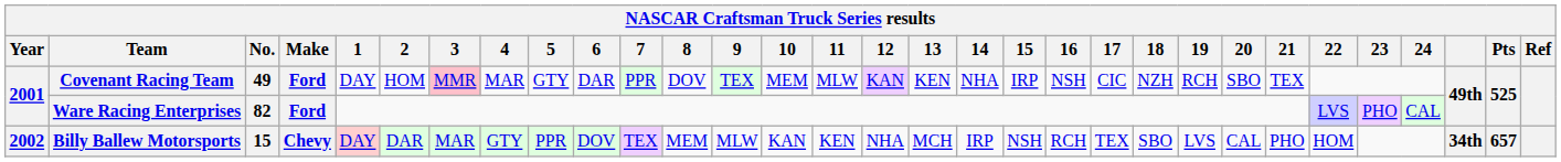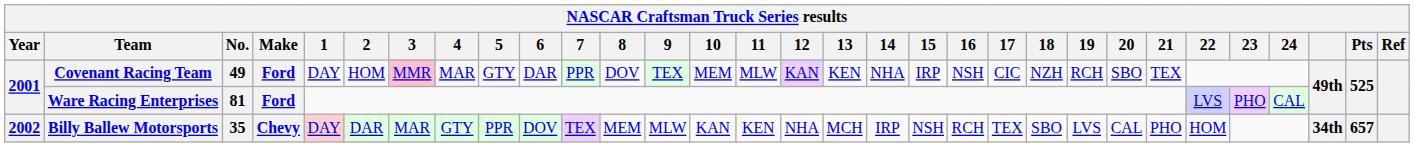 <table class="wikitable" style="text-align:center; font-size:75%">
 <tr>
 <th colspan=31><a href='#'>NASCAR Craftsman Truck Series</a> results</th>
 </tr>
 <tr>
 <th>Year</th>
 <th>Team</th>
 <th>No.</th>
 <th>Make</th>
 <th>1</th>
 <th>2</th>
 <th>3</th>
 <th>4</th>
 <th>5</th>
 <th>6</th>
 <th>7</th>
 <th>8</th>
 <th>9</th>
 <th>10</th>
 <th>11</th>
 <th>12</th>
 <th>13</th>
 <th>14</th>
 <th>15</th>
 <th>16</th>
 <th>17</th>
 <th>18</th>
 <th>19</th>
 <th>20</th>
 <th>21</th>
 <th>22</th>
 <th>23</th>
 <th>24</th>
 <th></th>
 <th>Pts</th>
 <th>Ref</th>
 </tr>
 <tr>
 <th rowspan=2><a href='#'>2001</a></th>
 <th><a href='#'>Covenant Racing Team</a></th>
 <th>49</th>
 <th><a href='#'>Ford</a></th>
 <td><a href='#'>DAY</a></td>
 <td><a href='#'>HOM</a></td>
 <td style="background: pink;"><a href='#'>MMR</a></td>
 <td><a href='#'>MAR</a></td>
 <td><a href='#'>GTY</a></td>
 <td><a href='#'>DAR</a></td>
 <td style="background:#DFFFDF;"><a href='#'>PPR</a><br></td>
 <td><a href='#'>DOV</a></td>
 <td style="background:#DFFFDF;"><a href='#'>TEX</a><br></td>
 <td><a href='#'>MEM</a></td>
 <td><a href='#'>MLW</a></td>
 <td style="background:#EFCFFF;"><a href='#'>KAN</a><br></td>
 <td><a href='#'>KEN</a></td>
 <td><a href='#'>NHA</a></td>
 <td><a href='#'>IRP</a></td>
 <td><a href='#'>NSH</a></td>
 <td><a href='#'>CIC</a></td>
 <td><a href='#'>NZH</a></td>
 <td><a href='#'>RCH</a></td>
 <td><a href='#'>SBO</a></td>
 <td><a href='#'>TEX</a></td>
 <td colspan=3></td>
 <th rowspan=2>49th</th>
 <th rowspan=2>525</th>
 <th rowspan=2></th>
 </tr>
 <tr>
 <th><a href='#'>Ware Racing Enterprises</a></th>
-<th>82</th>
+<th>81</th>
 <th><a href='#'>Ford</a></th>
 <td colspan=21></td>
 <td style="background:#CFCFFF;"><a href='#'>LVS</a><br></td>
 <td style="background:#EFCFFF;"><a href='#'>PHO</a><br></td>
 <td style="background:#DFFFDF;"><a href='#'>CAL</a><br></td>
 </tr>
 <tr>
 <th><a href='#'>2002</a></th>
 <th><a href='#'>Billy Ballew Motorsports</a></th>
-<th>15</th>
+<th>35</th>
 <th><a href='#'>Chevy</a></th>
 <td style="background:#FFCFCF;"><a href='#'>DAY</a><br></td>
 <td style="background:#DFFFDF;"><a href='#'>DAR</a><br></td>
 <td style="background:#DFFFDF;"><a href='#'>MAR</a><br></td>
 <td style="background:#DFFFDF;"><a href='#'>GTY</a><br></td>
 <td style="background:#DFFFDF;"><a href='#'>PPR</a><br></td>
 <td style="background:#DFFFDF;"><a href='#'>DOV</a><br></td>
 <td style="background:#EFCFFF;"><a href='#'>TEX</a><br></td>
 <td><a href='#'>MEM</a></td>
 <td><a href='#'>MLW</a></td>
 <td><a href='#'>KAN</a></td>
 <td><a href='#'>KEN</a></td>
 <td><a href='#'>NHA</a></td>
 <td><a href='#'>MCH</a></td>
 <td><a href='#'>IRP</a></td>
 <td><a href='#'>NSH</a></td>
 <td><a href='#'>RCH</a></td>
 <td><a href='#'>TEX</a></td>
 <td><a href='#'>SBO</a></td>
 <td><a href='#'>LVS</a></td>
 <td><a href='#'>CAL</a></td>
 <td><a href='#'>PHO</a></td>
 <td><a href='#'>HOM</a></td>
 <td colspan=2></td>
 <th>34th</th>
 <th>657</th>
 <th></th>
 </tr>
 </table>
